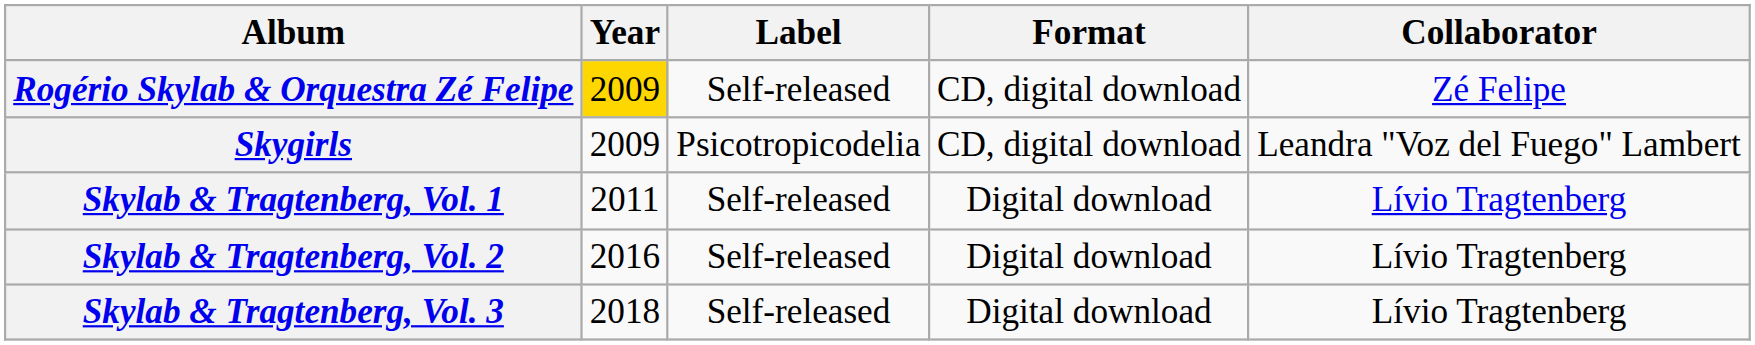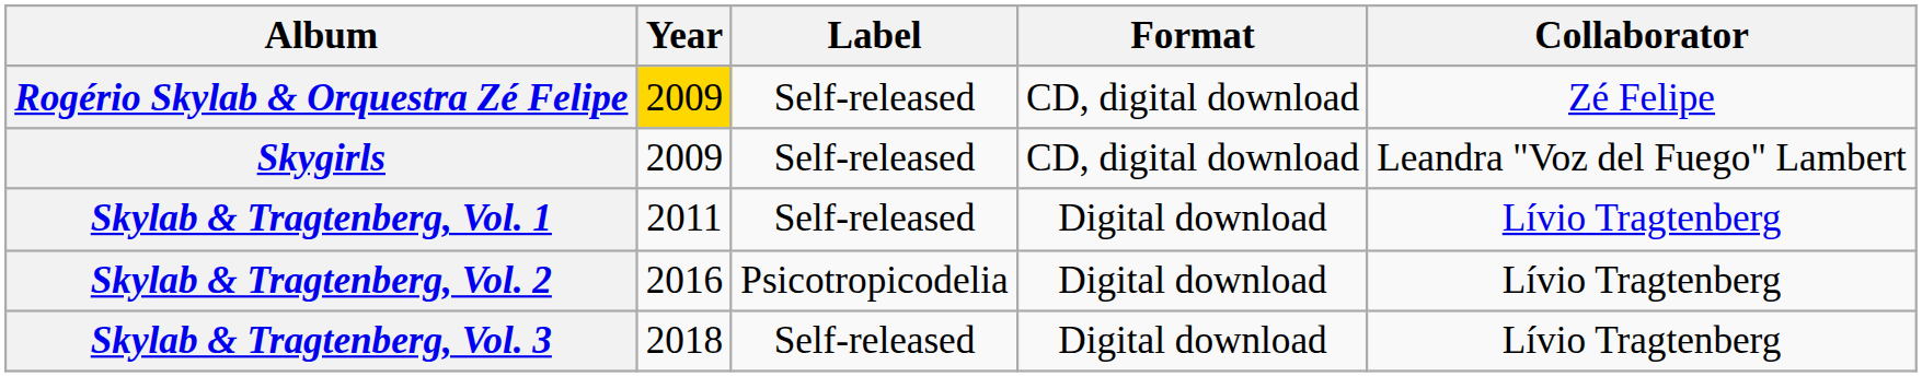 <table class="wikitable plainrowheaders" | colspan="4" style="text-align:center;">
 <tr>
 <th scope="col">Album</th>
 <th scope="col">Year</th>
 <th scope="col">Label</th>
 <th scope="col">Format</th>
 <th scope="col">Collaborator</th>
 </tr>
 <tr>
 <th scope="row"><em><a href='#'>Rogério Skylab & Orquestra Zé Felipe</a></em></th>
 <td style="background: gold;">2009</td>
 <td>Self-released</td>
 <td>CD, digital download</td>
 <td><a href='#'>Zé Felipe</a></td>
 </tr>
 <tr>
 <th scope="row"><em><a href='#'>Skygirls</a></em></th>
 <td>2009</td>
-<td>Psicotropicodelia</td>
+<td>Self-released</td>
 <td>CD, digital download</td>
 <td>Leandra "Voz del Fuego" Lambert</td>
 </tr>
 <tr>
 <th scope="row"><em><a href='#'>Skylab & Tragtenberg, Vol. 1</a></em></th>
 <td>2011</td>
 <td>Self-released</td>
 <td>Digital download</td>
 <td><a href='#'>Lívio Tragtenberg</a></td>
 </tr>
 <tr>
 <th scope="row"><em><a href='#'>Skylab & Tragtenberg, Vol. 2</a></em></th>
 <td>2016</td>
-<td>Self-released</td>
+<td>Psicotropicodelia</td>
 <td>Digital download</td>
 <td>Lívio Tragtenberg</td>
 </tr>
 <tr>
 <th scope="row"><em><a href='#'>Skylab & Tragtenberg, Vol. 3</a></em></th>
 <td>2018</td>
 <td>Self-released</td>
 <td>Digital download</td>
 <td>Lívio Tragtenberg</td>
 </tr>
 </table>
